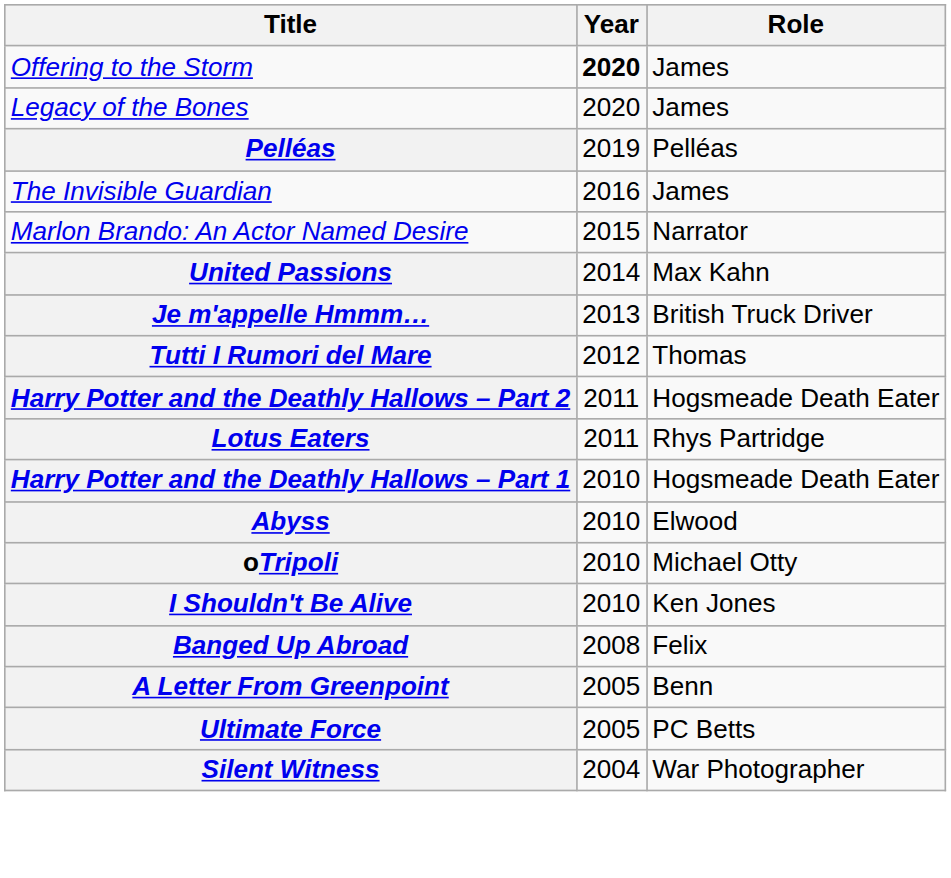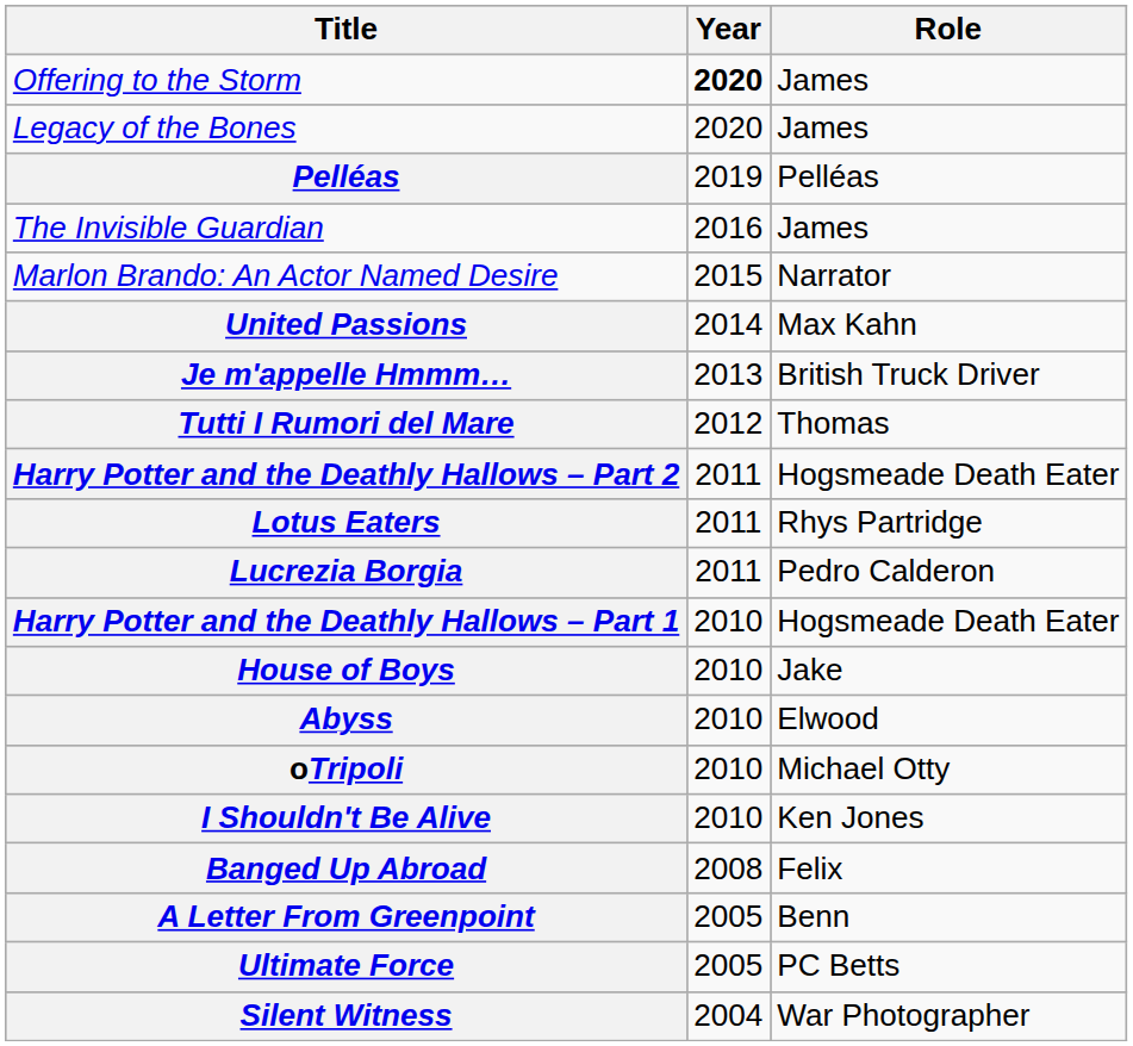 <table class="wikitable sortable plainrowheaders">
 <tr>
 <th scope="col">Title</th>
 <th scope="col">Year</th>
 <th scope="col">Role</th>
 </tr>
 <tr>
 <td><em><a href='#'>Offering to the Storm</a></em></td>
 <td align="center"><strong>2020</strong></td>
 <td>James</td>
 </tr>
 <tr>
 <td scope="row"><em><a href='#'>Legacy of the Bones</a></em></td>
 <td align="center">2020</td>
 <td>James</td>
 </tr>
 <tr>
 <th scope="row"><em><a href='#'>Pelléas</a></em></th>
 <td align="center">2019</td>
 <td>Pelléas</td>
 </tr>
 <tr>
 <td><em><a href='#'>The Invisible Guardian</a></em></td>
 <td align="center">2016</td>
 <td>James</td>
 </tr>
 <tr>
 <td scope="row"><em><a href='#'>Marlon Brando: An Actor Named Desire</a></em></td>
 <td align="center">2015</td>
 <td>Narrator</td>
 </tr>
 <tr>
 <th scope="row"><em><a href='#'>United Passions</a></em></th>
 <td align="center">2014</td>
 <td>Max Kahn</td>
 </tr>
 <tr>
 <th scope="row"><em><a href='#'>Je m'appelle Hmmm…</a></em></th>
 <td align="center">2013</td>
 <td>British Truck Driver</td>
 </tr>
 <tr>
 <th scope="row"><em><a href='#'>Tutti I Rumori del Mare</a></em></th>
 <td align="center">2012</td>
 <td>Thomas</td>
 </tr>
 <tr>
 <th scope="row"><em><a href='#'>Harry Potter and the Deathly Hallows – Part 2</a></em></th>
 <td align="center">2011</td>
 <td>Hogsmeade Death Eater</td>
 </tr>
 <tr>
 <th scope="row"><em><a href='#'>Lotus Eaters</a></em></th>
 <td align="center">2011</td>
 <td>Rhys Partridge</td>
 </tr>
 <tr>
+<th scope="row"><em><a href='#'>Lucrezia Borgia</a></em></th>
+<td align="center">2011</td>
+<td>Pedro Calderon</td>
+</tr>
+<tr>
 <th scope="row"><em><a href='#'>Harry Potter and the Deathly Hallows – Part 1</a></em></th>
 <td align="center">2010</td>
 <td>Hogsmeade Death Eater</td>
+</tr>
+<tr>
+<th scope="row"><em><a href='#'>House of Boys</a></em></th>
+<td align="center">2010</td>
+<td>Jake</td>
 </tr>
 <tr>
 <th scope="row"><em><a href='#'>Abyss</a></em></th>
 <td align="center">2010</td>
 <td>Elwood</td>
 </tr>
 <tr>
 <th scope="row">o<em><a href='#'>Tripoli</a></em></th>
 <td align="center">2010</td>
 <td>Michael Otty</td>
 </tr>
 <tr>
 <th scope="row"><em><a href='#'>I Shouldn't Be Alive</a></em></th>
 <td align="center">2010</td>
 <td>Ken Jones</td>
 </tr>
 <tr>
 <th scope="row"><em><a href='#'>Banged Up Abroad</a></em></th>
 <td align="center">2008</td>
 <td>Felix</td>
 </tr>
 <tr>
 <th scope="row"><em><a href='#'>A Letter From Greenpoint</a></em></th>
 <td align="center">2005</td>
 <td>Benn</td>
 </tr>
 <tr>
 <th scope="row"><em><a href='#'>Ultimate Force</a></em></th>
 <td align="center">2005</td>
 <td>PC Betts</td>
 </tr>
 <tr>
 <th scope="row"><em><a href='#'>Silent Witness</a></em></th>
 <td align="center">2004</td>
 <td>War Photographer</td>
 </tr>
 </table>
